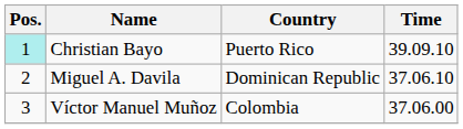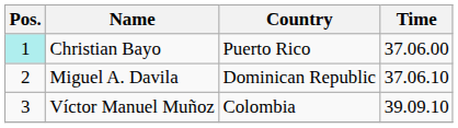 <table class="wikitable sortable">
 <tr>
 <th>Pos.</th>
 <th>Name</th>
 <th>Country</th>
 <th>Time</th>
 </tr>
 <tr>
 <td align="center" style="background: paleturquoise;">1</td>
 <td>Christian Bayo</td>
 <td>Puerto Rico</td>
-<td align="right">39.09.10</td>
+<td align="right">37.06.00</td>
 </tr>
 <tr>
 <td align="center">2</td>
 <td>Miguel A. Davila</td>
 <td>Dominican Republic</td>
 <td align="right">37.06.10</td>
 </tr>
 <tr>
 <td align="center">3</td>
 <td>Víctor Manuel Muñoz</td>
 <td>Colombia</td>
-<td align="right">37.06.00</td>
+<td align="right">39.09.10</td>
 </tr>
 <tr>
 </tr>
 </table>
